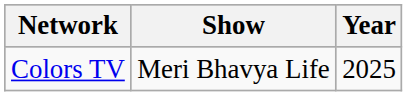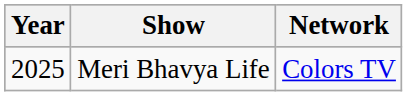 <table class="wikitable">
 <tr>
+<th>Year</th>
+<th>Show</th>
 <th>Network</th>
-<th>Show</th>
-<th>Year</th>
 </tr>
 <tr>
+<td>2025</td>
+<td>Meri Bhavya Life</td>
 <td><a href='#'>Colors TV</a></td>
-<td>Meri Bhavya Life</td>
-<td>2025</td>
 </tr>
 </table>
